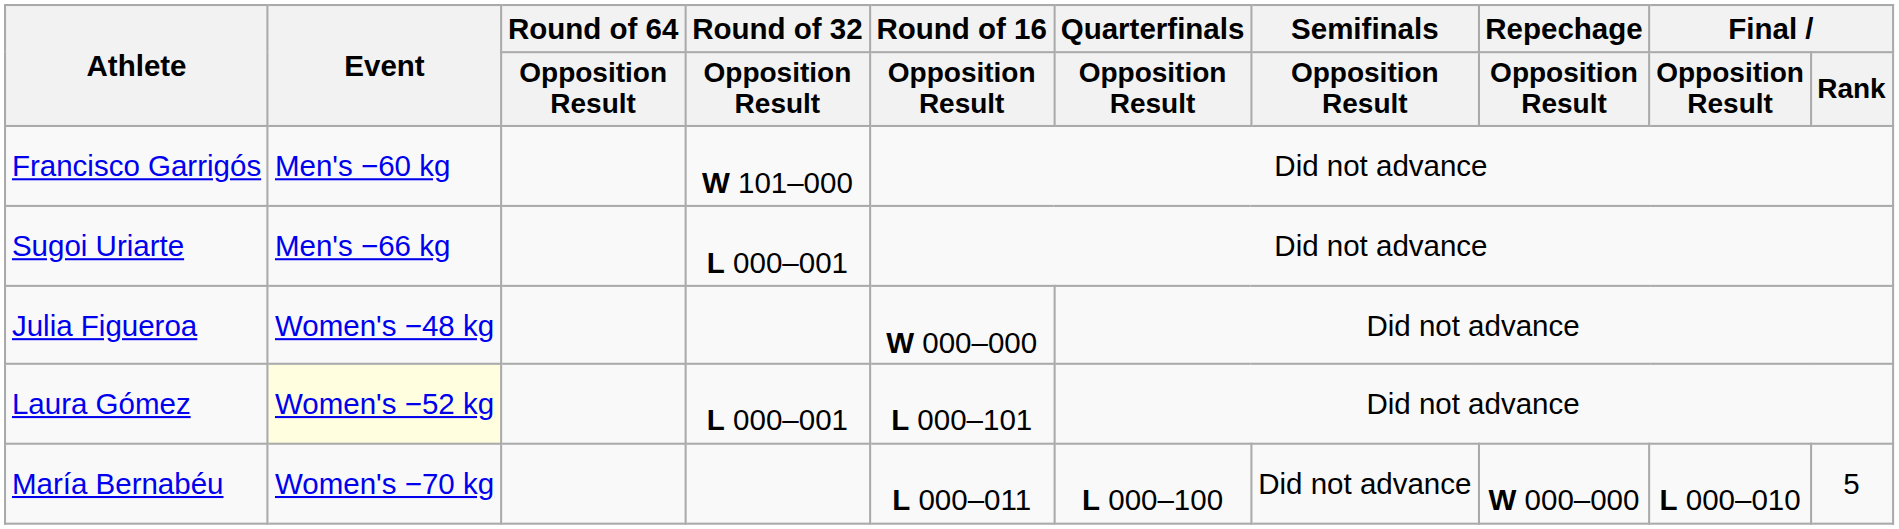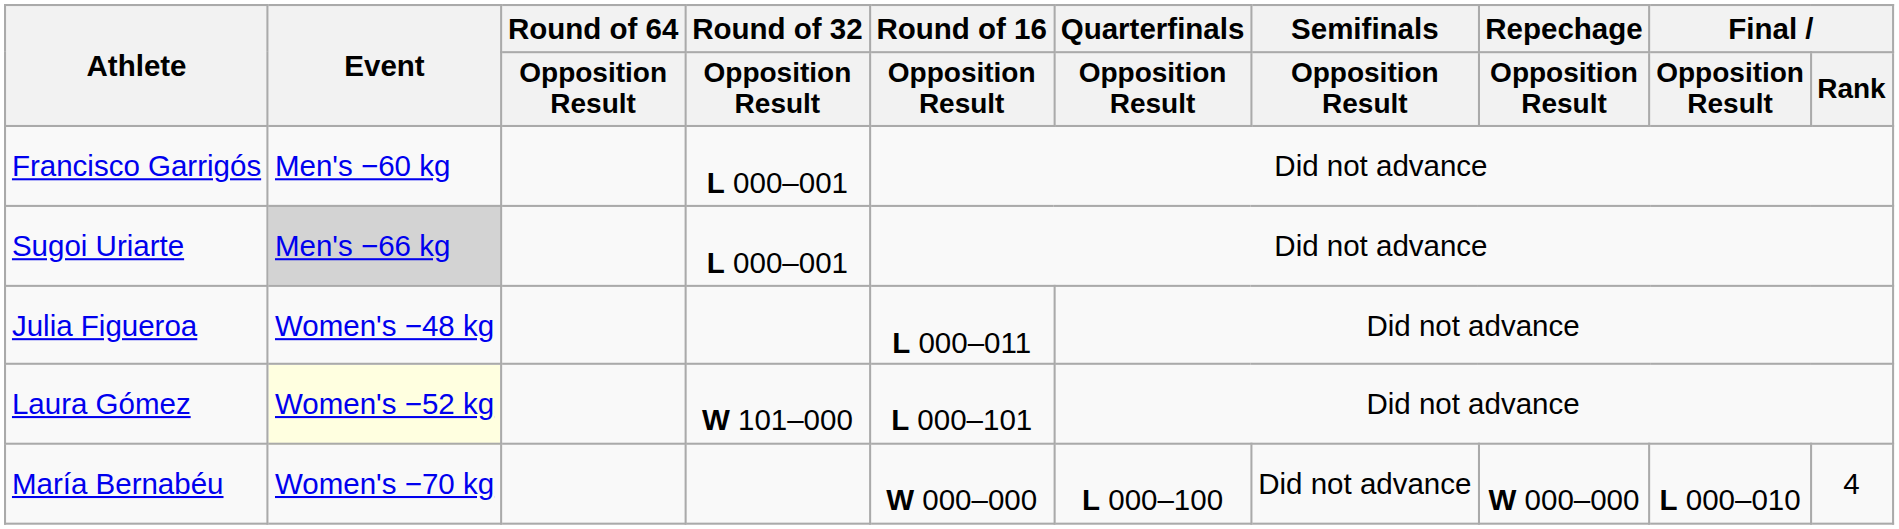 <table class="wikitable" style="font-size:90%">
 <tr>
 <th rowspan="2">Athlete</th>
 <th rowspan="2">Event</th>
 <th>Round of 64</th>
 <th>Round of 32</th>
 <th>Round of 16</th>
 <th>Quarterfinals</th>
 <th>Semifinals</th>
 <th>Repechage</th>
 <th colspan=2>Final / </th>
 </tr>
 <tr style="font-size:95%">
 <th>Opposition<br>Result</th>
 <th>Opposition<br>Result</th>
 <th>Opposition<br>Result</th>
 <th>Opposition<br>Result</th>
 <th>Opposition<br>Result</th>
 <th>Opposition<br>Result</th>
 <th>Opposition<br>Result</th>
 <th>Rank</th>
 </tr>
 <tr align=center>
 <td align=left><a href='#'>Francisco Garrigós</a></td>
 <td align=left><a href='#'>Men's −60 kg</a></td>
 <td></td>
-<td><br><strong>W</strong> 101–000</td>
+<td><br><strong>L</strong> 000–001</td>
 <td colspan=6>Did not advance</td>
 </tr>
 <tr align=center>
 <td align=left><a href='#'>Sugoi Uriarte</a></td>
-<td align=left><a href='#'>Men's −66 kg</a></td>
+<td align=left style="background: lightgrey;"><a href='#'>Men's −66 kg</a></td>
 <td></td>
 <td><br><strong>L</strong> 000–001</td>
 <td colspan=6>Did not advance</td>
 </tr>
 <tr align=center>
 <td align=left><a href='#'>Julia Figueroa</a></td>
 <td align=left><a href='#'>Women's −48 kg</a></td>
 <td></td>
 <td></td>
-<td><br><strong>W</strong> 000–000 </td>
+<td><br><strong>L</strong> 000–011</td>
 <td colspan=5>Did not advance</td>
 </tr>
 <tr align=center>
 <td align=left><a href='#'>Laura Gómez</a></td>
 <td align=left style="background: lightyellow;"><a href='#'>Women's −52 kg</a></td>
 <td></td>
-<td><br><strong>L</strong> 000–001</td>
+<td><br><strong>W</strong> 101–000</td>
 <td><br><strong>L</strong> 000–101</td>
 <td colspan=5>Did not advance</td>
 </tr>
 <tr align=center>
 <td align=left><a href='#'>María Bernabéu</a></td>
 <td align=left><a href='#'>Women's −70 kg</a></td>
 <td></td>
 <td></td>
-<td><br><strong>L</strong> 000–011</td>
+<td><br><strong>W</strong> 000–000 </td>
 <td><br><strong>L</strong> 000–100</td>
 <td>Did not advance</td>
 <td><br><strong>W</strong> 000–000 </td>
 <td><br><strong>L</strong> 000–010</td>
-<td>5</td>
+<td>4</td>
 </tr>
 </table>
